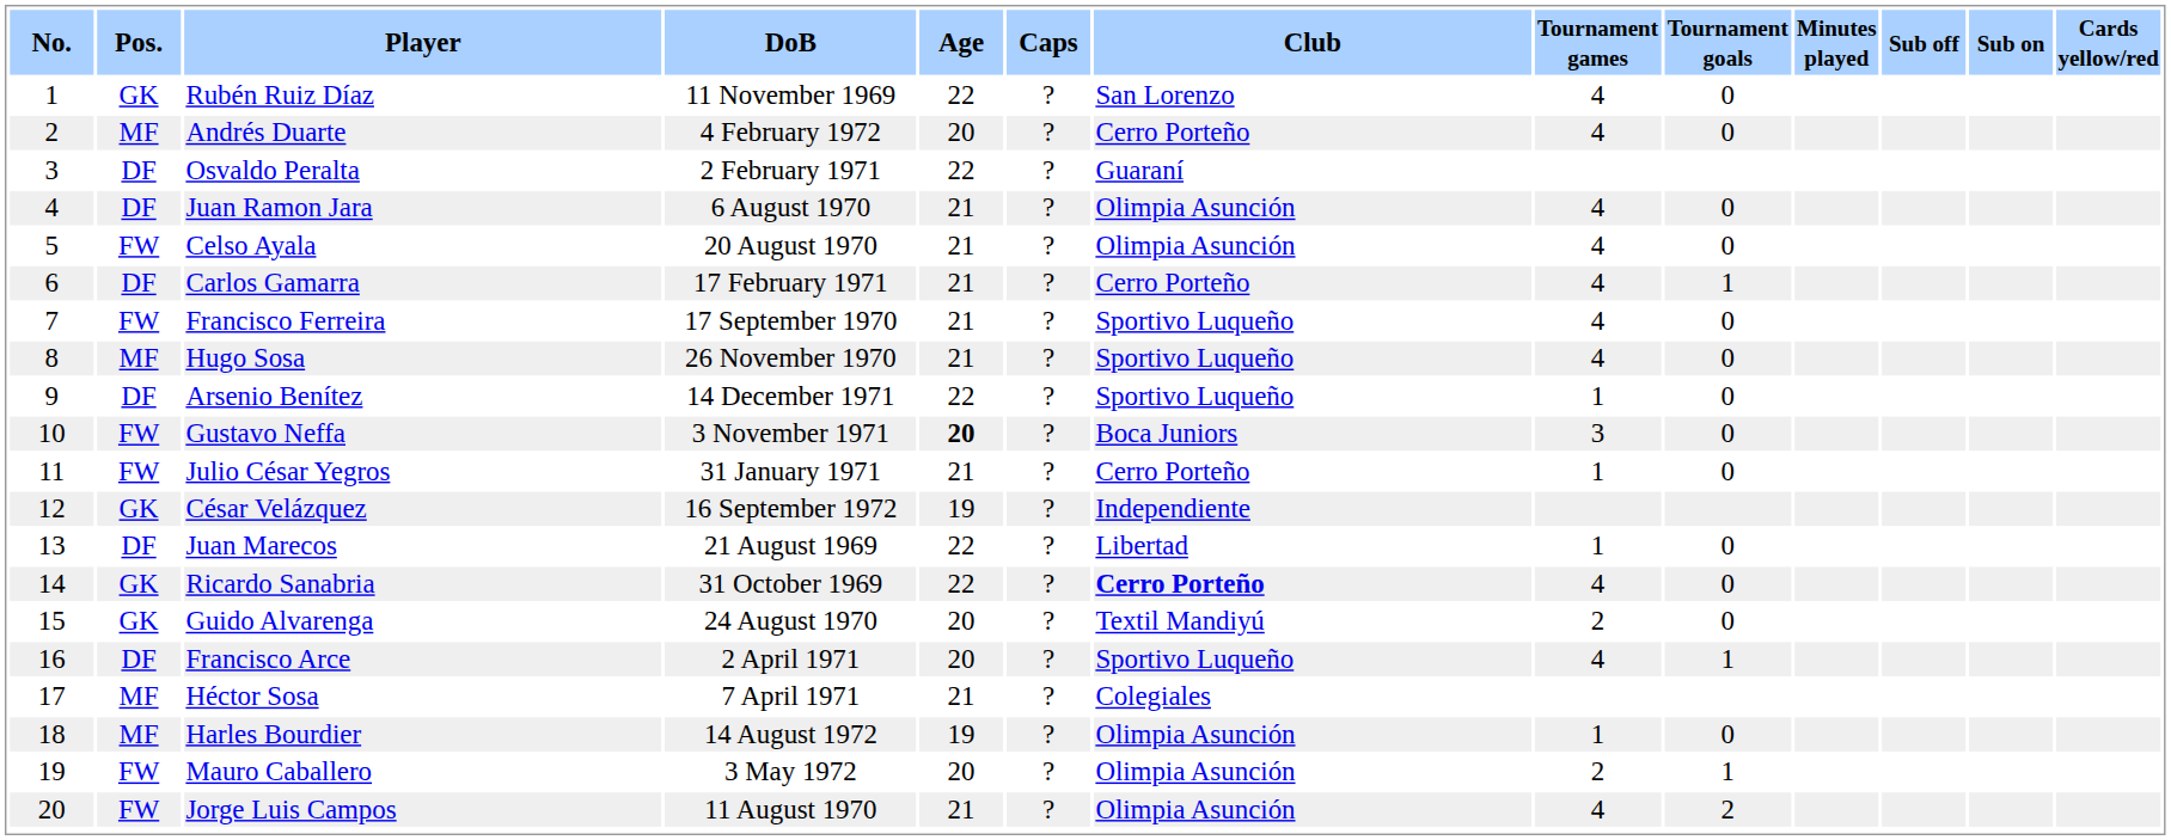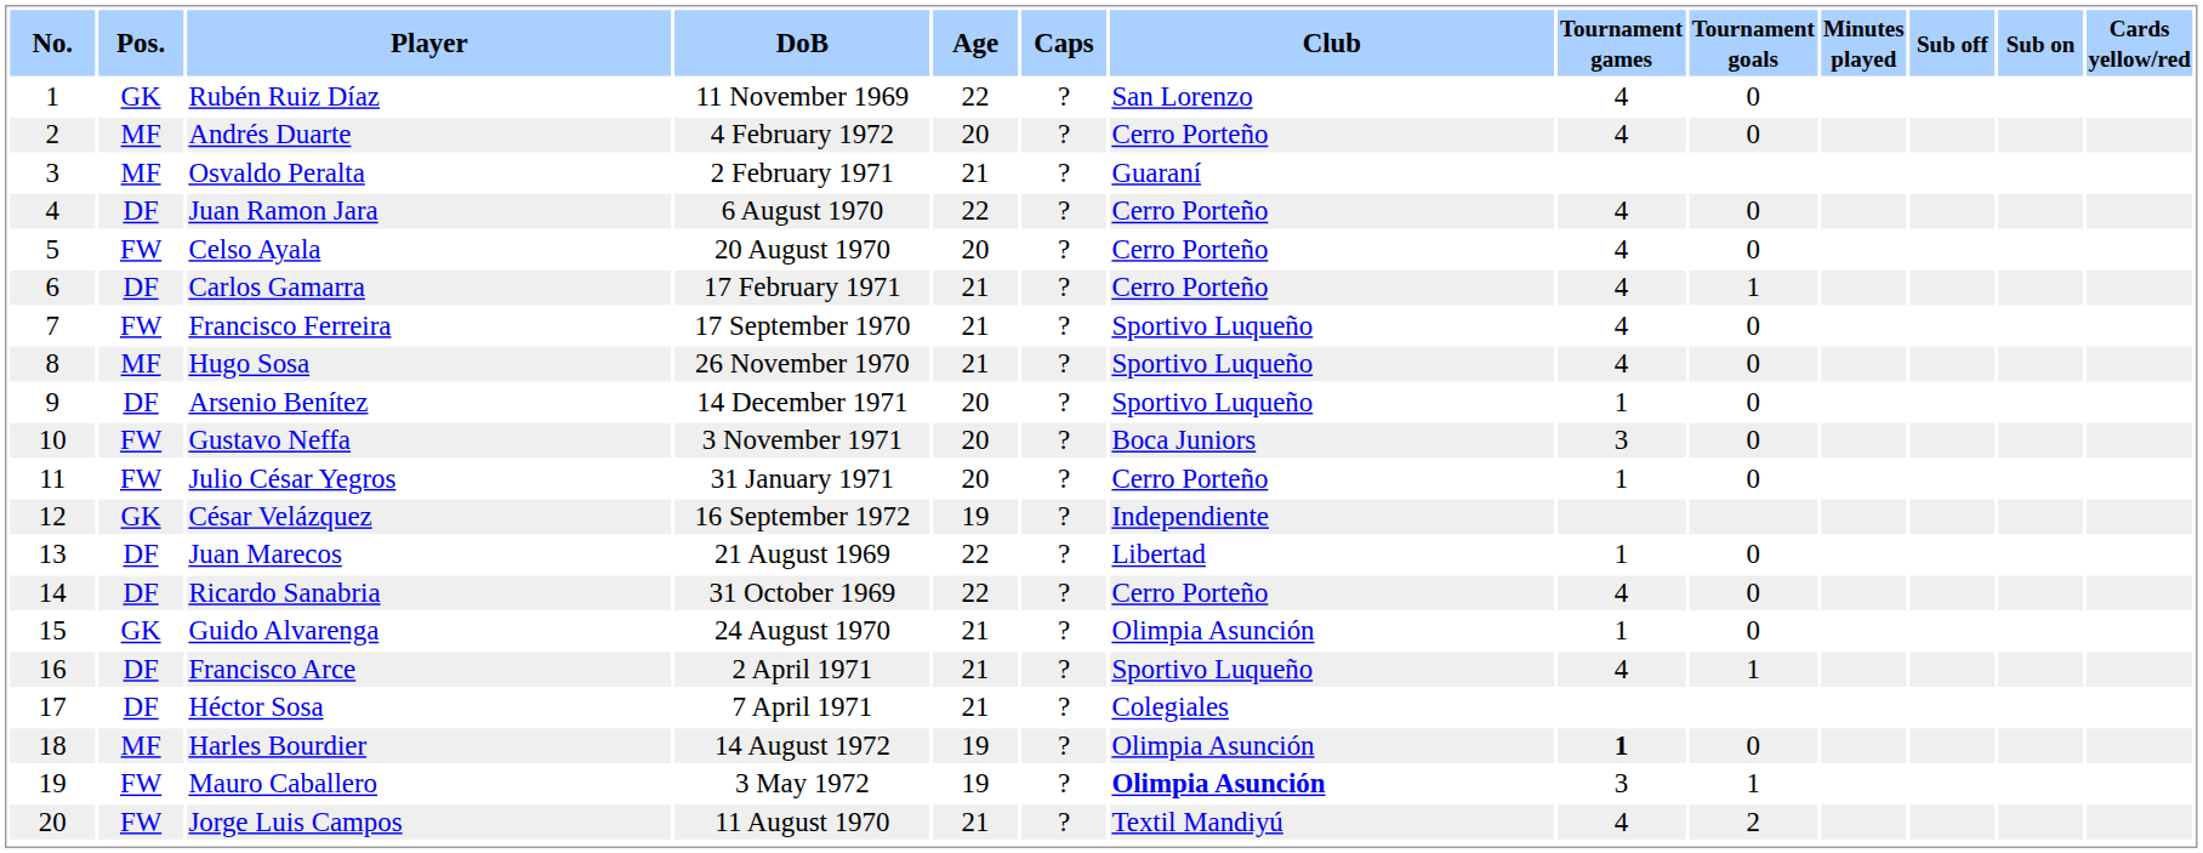 <table border="0" width="100%" style="border: 1px solid #999; background-color:#FFFFFF; text-align:center">
 <tr align="center" bgcolor="#AAD0FF">
 <th width=4%>No.</th>
 <th width=4%>Pos.</th>
 <th width=23%>Player</th>
 <th width=12%>DoB</th>
 <th width=4%>Age</th>
 <th width=4%>Caps</th>
 <th width=21%>Club</th>
 <th width=6%><small>Tournament<br>games</small></th>
 <th width=6%><small>Tournament<br>goals</small></th>
 <th width=4%><small>Minutes<br>played</small></th>
 <th width=4%><small>Sub off</small></th>
 <th width=4%><small>Sub on</small></th>
 <th width=4%><small>Cards<br>yellow/red</small></th>
 </tr>
 <tr>
 <td>1</td>
 <td><a href='#'>GK</a></td>
 <td align="left"><a href='#'>Rubén Ruiz Díaz</a></td>
 <td>11 November 1969</td>
 <td>22</td>
 <td>?</td>
 <td align="left"> <a href='#'>San Lorenzo</a></td>
 <td>4</td>
 <td>0</td>
 <td></td>
 <td></td>
 <td></td>
 <td></td>
 </tr>
 <tr bgcolor="#EFEFEF">
 <td>2</td>
 <td><a href='#'>MF</a></td>
 <td align="left"><a href='#'>Andrés Duarte</a></td>
 <td>4 February 1972</td>
 <td>20</td>
 <td>?</td>
 <td align="left"> <a href='#'>Cerro Porteño</a></td>
 <td>4</td>
 <td>0</td>
 <td></td>
 <td></td>
 <td></td>
 <td></td>
 </tr>
 <tr>
 <td>3</td>
-<td><a href='#'>DF</a></td>
+<td><a href='#'>MF</a></td>
 <td align="left"><a href='#'>Osvaldo Peralta</a></td>
 <td>2 February 1971</td>
-<td>22</td>
+<td>21</td>
 <td>?</td>
 <td align="left"> <a href='#'>Guaraní</a></td>
 <td></td>
 <td></td>
 <td></td>
 <td></td>
 <td></td>
 <td></td>
 </tr>
 <tr bgcolor="#EFEFEF">
 <td>4</td>
 <td><a href='#'>DF</a></td>
 <td align="left"><a href='#'>Juan Ramon Jara</a></td>
 <td>6 August 1970</td>
-<td>21</td>
+<td>22</td>
 <td>?</td>
-<td align="left"> <a href='#'>Olimpia Asunción</a></td>
+<td align="left"> <a href='#'>Cerro Porteño</a></td>
 <td>4</td>
 <td>0</td>
 <td></td>
 <td></td>
 <td></td>
 <td></td>
 </tr>
 <tr>
 <td>5</td>
 <td><a href='#'>FW</a></td>
 <td align="left"><a href='#'>Celso Ayala</a></td>
 <td>20 August 1970</td>
-<td>21</td>
+<td>20</td>
 <td>?</td>
-<td align="left"> <a href='#'>Olimpia Asunción</a></td>
+<td align="left"> <a href='#'>Cerro Porteño</a></td>
 <td>4</td>
 <td>0</td>
 <td></td>
 <td></td>
 <td></td>
 <td></td>
 </tr>
 <tr bgcolor="#EFEFEF">
 <td>6</td>
 <td><a href='#'>DF</a></td>
 <td align="left"><a href='#'>Carlos Gamarra</a></td>
 <td>17 February 1971</td>
 <td>21</td>
 <td>?</td>
 <td align="left"> <a href='#'>Cerro Porteño</a></td>
 <td>4</td>
 <td>1</td>
 <td></td>
 <td></td>
 <td></td>
 <td></td>
 </tr>
 <tr>
 <td>7</td>
 <td><a href='#'>FW</a></td>
 <td align="left"><a href='#'>Francisco Ferreira</a></td>
 <td>17 September 1970</td>
 <td>21</td>
 <td>?</td>
 <td align="left"> <a href='#'>Sportivo Luqueño</a></td>
 <td>4</td>
 <td>0</td>
 <td></td>
 <td></td>
 <td></td>
 <td></td>
 </tr>
 <tr bgcolor="#EFEFEF">
 <td>8</td>
 <td><a href='#'>MF</a></td>
 <td align="left"><a href='#'>Hugo Sosa</a></td>
 <td>26 November 1970</td>
 <td>21</td>
 <td>?</td>
 <td align="left"> <a href='#'>Sportivo Luqueño</a></td>
 <td>4</td>
 <td>0</td>
 <td></td>
 <td></td>
 <td></td>
 <td></td>
 </tr>
 <tr>
 <td>9</td>
 <td><a href='#'>DF</a></td>
 <td align="left"><a href='#'>Arsenio Benítez</a></td>
 <td>14 December 1971</td>
-<td>22</td>
+<td>20</td>
 <td>?</td>
 <td align="left"> <a href='#'>Sportivo Luqueño</a></td>
 <td>1</td>
 <td>0</td>
 <td></td>
 <td></td>
 <td></td>
 <td></td>
 </tr>
 <tr bgcolor="#EFEFEF">
 <td>10</td>
 <td><a href='#'>FW</a></td>
 <td align="left"><a href='#'>Gustavo Neffa</a></td>
 <td>3 November 1971</td>
-<td><strong>20</strong></td>
+<td>20</td>
 <td>?</td>
 <td align="left"> <a href='#'>Boca Juniors</a></td>
 <td>3</td>
 <td>0</td>
 <td></td>
 <td></td>
 <td></td>
 <td></td>
 </tr>
 <tr>
 <td>11</td>
 <td><a href='#'>FW</a></td>
 <td align="left"><a href='#'>Julio César Yegros</a></td>
 <td>31 January 1971</td>
-<td>21</td>
+<td>20</td>
 <td>?</td>
 <td align="left"> <a href='#'>Cerro Porteño</a></td>
 <td>1</td>
 <td>0</td>
 <td></td>
 <td></td>
 <td></td>
 <td></td>
 </tr>
 <tr bgcolor="#EFEFEF">
 <td>12</td>
 <td><a href='#'>GK</a></td>
 <td align="left"><a href='#'>César Velázquez</a></td>
 <td>16 September 1972</td>
 <td>19</td>
 <td>?</td>
 <td align="left"> <a href='#'>Independiente</a></td>
 <td></td>
 <td></td>
 <td></td>
 <td></td>
 <td></td>
 <td></td>
 </tr>
 <tr>
 <td>13</td>
 <td><a href='#'>DF</a></td>
 <td align="left"><a href='#'>Juan Marecos</a></td>
 <td>21 August 1969</td>
 <td>22</td>
 <td>?</td>
 <td align="left"> <a href='#'>Libertad</a></td>
 <td>1</td>
 <td>0</td>
 <td></td>
 <td></td>
 <td></td>
 <td></td>
 </tr>
 <tr bgcolor="#EFEFEF">
 <td>14</td>
-<td><a href='#'>GK</a></td>
+<td><a href='#'>DF</a></td>
 <td align="left"><a href='#'>Ricardo Sanabria</a></td>
 <td>31 October 1969</td>
 <td>22</td>
 <td>?</td>
-<td align="left"><strong> <a href='#'>Cerro Porteño</a></strong></td>
+<td align="left"> <a href='#'>Cerro Porteño</a></td>
 <td>4</td>
 <td>0</td>
 <td></td>
 <td></td>
 <td></td>
 <td></td>
 </tr>
 <tr>
 <td>15</td>
 <td><a href='#'>GK</a></td>
 <td align="left"><a href='#'>Guido Alvarenga</a></td>
 <td>24 August 1970</td>
-<td>20</td>
+<td>21</td>
 <td>?</td>
-<td align="left"> <a href='#'>Textil Mandiyú</a></td>
-<td>2</td>
+<td align="left"> <a href='#'>Olimpia Asunción</a></td>
+<td>1</td>
 <td>0</td>
 <td></td>
 <td></td>
 <td></td>
 <td></td>
 </tr>
 <tr bgcolor="#EFEFEF">
 <td>16</td>
 <td><a href='#'>DF</a></td>
 <td align="left"><a href='#'>Francisco Arce</a></td>
 <td>2 April 1971</td>
-<td>20</td>
+<td>21</td>
 <td>?</td>
 <td align="left"> <a href='#'>Sportivo Luqueño</a></td>
 <td>4</td>
 <td>1</td>
 <td></td>
 <td></td>
 <td></td>
 <td></td>
 </tr>
 <tr>
 <td>17</td>
-<td><a href='#'>MF</a></td>
+<td><a href='#'>DF</a></td>
 <td align="left"><a href='#'>Héctor Sosa</a></td>
 <td>7 April 1971</td>
 <td>21</td>
 <td>?</td>
 <td align="left"> <a href='#'>Colegiales</a></td>
 <td></td>
 <td></td>
 <td></td>
 <td></td>
 <td></td>
 <td></td>
 </tr>
 <tr bgcolor="#EFEFEF">
 <td>18</td>
 <td><a href='#'>MF</a></td>
 <td align="left"><a href='#'>Harles Bourdier</a></td>
 <td>14 August 1972</td>
 <td>19</td>
 <td>?</td>
 <td align="left"> <a href='#'>Olimpia Asunción</a></td>
-<td>1</td>
+<td><strong>1</strong></td>
 <td>0</td>
 <td></td>
 <td></td>
 <td></td>
 <td></td>
 </tr>
 <tr>
 <td>19</td>
 <td><a href='#'>FW</a></td>
 <td align="left"><a href='#'>Mauro Caballero</a></td>
 <td>3 May 1972</td>
-<td>20</td>
+<td>19</td>
 <td>?</td>
-<td align="left"> <a href='#'>Olimpia Asunción</a></td>
-<td>2</td>
+<td align="left"><strong> <a href='#'>Olimpia Asunción</a></strong></td>
+<td>3</td>
 <td>1</td>
 <td></td>
 <td></td>
 <td></td>
 <td></td>
 </tr>
 <tr bgcolor="#EFEFEF">
 <td>20</td>
 <td><a href='#'>FW</a></td>
 <td align="left"><a href='#'>Jorge Luis Campos</a></td>
 <td>11 August 1970</td>
 <td>21</td>
 <td>?</td>
-<td align="left"> <a href='#'>Olimpia Asunción</a></td>
+<td align="left"> <a href='#'>Textil Mandiyú</a></td>
 <td>4</td>
 <td>2</td>
 <td></td>
 <td></td>
 <td></td>
 <td></td>
 </tr>
 <tr>
 </tr>
 </table>
